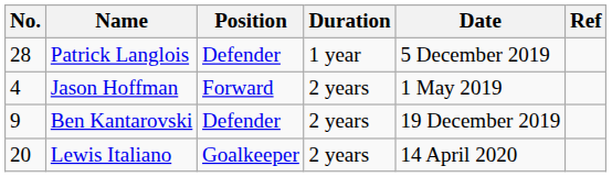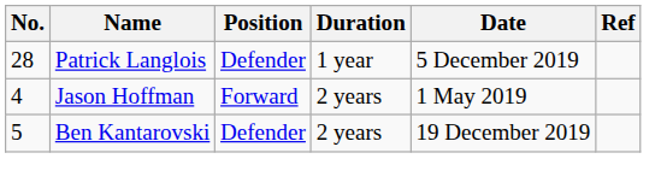 <table class="wikitable">
 <tr>
 <th>No.</th>
 <th>Name</th>
 <th>Position</th>
 <th>Duration</th>
 <th>Date</th>
 <th>Ref</th>
 </tr>
 <tr>
 <td>28</td>
 <td><a href='#'>Patrick Langlois</a></td>
 <td><a href='#'>Defender</a></td>
 <td>1 year</td>
 <td>5 December 2019</td>
 <td></td>
 </tr>
 <tr>
 <td>4</td>
 <td><a href='#'>Jason Hoffman</a></td>
 <td><a href='#'>Forward</a></td>
 <td>2 years</td>
 <td>1 May 2019</td>
 <td></td>
 </tr>
 <tr>
-<td>9</td>
+<td>5</td>
 <td><a href='#'>Ben Kantarovski</a></td>
 <td><a href='#'>Defender</a></td>
 <td>2 years</td>
 <td>19 December 2019</td>
 <td></td>
 </tr>
-<tr>
-<td>20</td>
-<td><a href='#'>Lewis Italiano</a></td>
-<td><a href='#'>Goalkeeper</a></td>
-<td>2 years</td>
-<td>14 April 2020</td>
-<td></td>
-</tr>
 </table>
